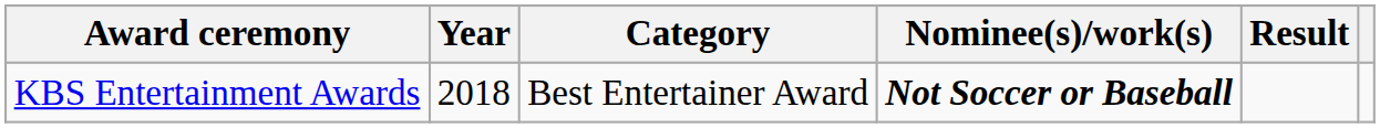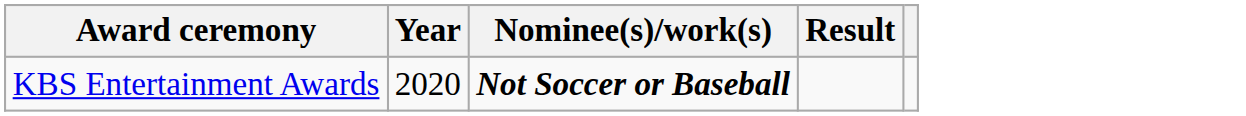 <table class="wikitable plainrowheaders">
 <tr>
 <th scope="col">Award ceremony</th>
 <th scope="col">Year</th>
-<th scope="col">Category</th>
 <th scope="col">Nominee(s)/work(s)</th>
 <th scope="col">Result</th>
 <th scope="col" class="unsortable"></th>
 </tr>
 <tr>
 <td><a href='#'>KBS Entertainment Awards</a></td>
-<td>2018</td>
-<td>Best Entertainer Award</td>
+<td>2020</td>
 <td><strong><em>Not Soccer or Baseball</em></strong></td>
 <td></td>
 <td style="text-align:center"></td>
 </tr>
 </table>
